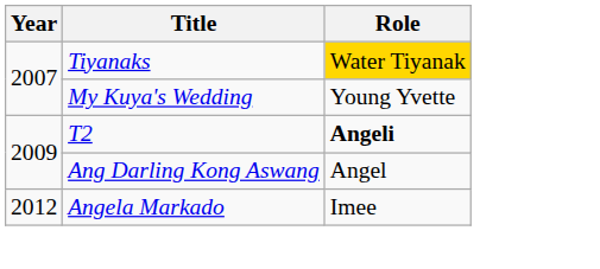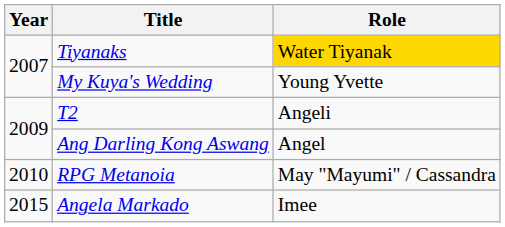 <table class="wikitable sortable">
 <tr>
 <th>Year</th>
 <th>Title</th>
 <th>Role</th>
 </tr>
 <tr>
 <td rowspan="2">2007</td>
 <td><em><a href='#'>Tiyanaks</a></em></td>
 <td style="background: gold;">Water Tiyanak</td>
 </tr>
 <tr>
 <td><em><a href='#'>My Kuya's Wedding</a></em></td>
 <td>Young Yvette</td>
 </tr>
 <tr>
 <td rowspan="2">2009</td>
 <td><em><a href='#'>T2</a></em></td>
-<td><strong>Angeli</strong></td>
+<td>Angeli</td>
 </tr>
 <tr>
 <td><em><a href='#'>Ang Darling Kong Aswang</a></em></td>
 <td>Angel</td>
 </tr>
 <tr>
-<td>2012</td>
+<td>2010</td>
+<td><em><a href='#'>RPG Metanoia</a></em></td>
+<td>May "Mayumi" / Cassandra</td>
+</tr>
+<tr>
+<td>2015</td>
 <td><em><a href='#'>Angela Markado</a></em></td>
 <td>Imee </td>
 </tr>
 </table>
